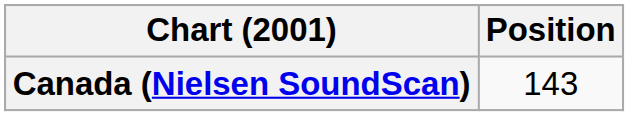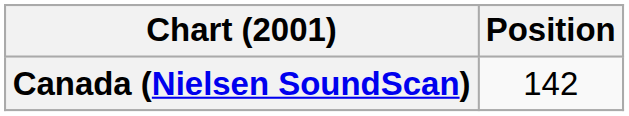 <table class="wikitable plainrowheaders" style="text-align:center">
 <tr>
 <th>Chart (2001)</th>
 <th>Position</th>
 </tr>
 <tr>
 <th scope="row">Canada (<a href='#'>Nielsen SoundScan</a>)</th>
-<td>143</td>
+<td>142</td>
 </tr>
 </table>
